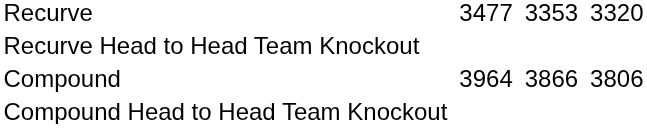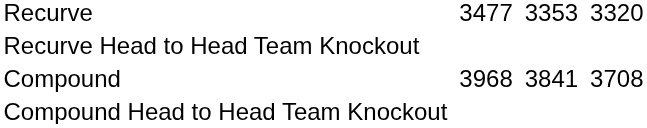 <table>
 <tr>
 <td>Recurve</td>
 <td></td>
 <td>3477</td>
 <td></td>
 <td>3353</td>
 <td></td>
 <td>3320</td>
 </tr>
 <tr>
 <td>Recurve Head to Head Team Knockout</td>
 <td colspan="2"></td>
 <td colspan="2"></td>
 <td colspan="2"></td>
 </tr>
 <tr>
 <td>Compound</td>
 <td></td>
-<td>3964</td>
+<td>3968</td>
 <td></td>
-<td>3866</td>
+<td>3841</td>
 <td></td>
-<td>3806</td>
+<td>3708</td>
 </tr>
 <tr>
 <td>Compound Head to Head Team Knockout</td>
 <td colspan="2"></td>
 <td colspan="2"></td>
 <td colspan="2"></td>
 </tr>
 </table>
